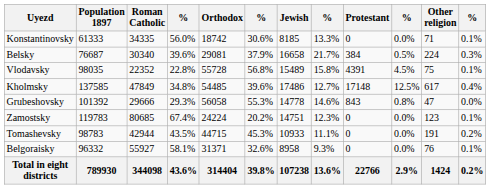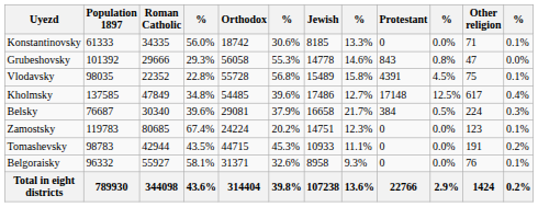 <table class="wikitable sortable">
 <tr>
 <th>Uyezd</th>
 <th>Population 1897</th>
 <th>Roman Catholic</th>
 <th>%</th>
 <th>Orthodox</th>
 <th>%</th>
 <th>Jewish</th>
 <th>%</th>
 <th>Protestant</th>
 <th>%</th>
 <th>Other religion</th>
 <th>%</th>
 </tr>
 <tr>
 <td>Konstantinovsky</td>
 <td>61333</td>
 <td>34335</td>
 <td>56.0%</td>
 <td>18742</td>
 <td>30.6%</td>
 <td>8185</td>
 <td>13.3%</td>
 <td>0</td>
 <td>0.0%</td>
 <td>71</td>
 <td>0.1%</td>
 </tr>
 <tr>
-<td>Belsky</td>
-<td>76687</td>
-<td>30340</td>
-<td>39.6%</td>
-<td>29081</td>
-<td>37.9%</td>
-<td>16658</td>
-<td>21.7%</td>
-<td>384</td>
-<td>0.5%</td>
-<td>224</td>
-<td>0.3%</td>
+<td>Grubeshovsky</td>
+<td>101392</td>
+<td>29666</td>
+<td>29.3%</td>
+<td>56058</td>
+<td>55.3%</td>
+<td>14778</td>
+<td>14.6%</td>
+<td>843</td>
+<td>0.8%</td>
+<td>47</td>
+<td>0.0%</td>
 </tr>
 <tr>
 <td>Vlodavsky</td>
 <td>98035</td>
 <td>22352</td>
 <td>22.8%</td>
 <td>55728</td>
 <td>56.8%</td>
 <td>15489</td>
 <td>15.8%</td>
 <td>4391</td>
 <td>4.5%</td>
 <td>75</td>
 <td>0.1%</td>
 </tr>
 <tr>
 <td>Kholmsky</td>
 <td>137585</td>
 <td>47849</td>
 <td>34.8%</td>
 <td>54485</td>
 <td>39.6%</td>
 <td>17486</td>
 <td>12.7%</td>
 <td>17148</td>
 <td>12.5%</td>
 <td>617</td>
 <td>0.4%</td>
 </tr>
 <tr>
-<td>Grubeshovsky</td>
-<td>101392</td>
-<td>29666</td>
-<td>29.3%</td>
-<td>56058</td>
-<td>55.3%</td>
-<td>14778</td>
-<td>14.6%</td>
-<td>843</td>
-<td>0.8%</td>
-<td>47</td>
-<td>0.0%</td>
+<td>Belsky</td>
+<td>76687</td>
+<td>30340</td>
+<td>39.6%</td>
+<td>29081</td>
+<td>37.9%</td>
+<td>16658</td>
+<td>21.7%</td>
+<td>384</td>
+<td>0.5%</td>
+<td>224</td>
+<td>0.3%</td>
 </tr>
 <tr>
 <td>Zamostsky</td>
 <td>119783</td>
 <td>80685</td>
 <td>67.4%</td>
 <td>24224</td>
 <td>20.2%</td>
 <td>14751</td>
 <td>12.3%</td>
 <td>0</td>
 <td>0.0%</td>
 <td>123</td>
 <td>0.1%</td>
 </tr>
 <tr>
 <td>Tomashevsky</td>
 <td>98783</td>
 <td>42944</td>
 <td>43.5%</td>
 <td>44715</td>
 <td>45.3%</td>
 <td>10933</td>
 <td>11.1%</td>
 <td>0</td>
 <td>0.0%</td>
 <td>191</td>
 <td>0.2%</td>
 </tr>
 <tr>
 <td>Belgoraisky</td>
 <td>96332</td>
 <td>55927</td>
 <td>58.1%</td>
 <td>31371</td>
 <td>32.6%</td>
 <td>8958</td>
 <td>9.3%</td>
 <td>0</td>
 <td>0.0%</td>
 <td>76</td>
 <td>0.1%</td>
 </tr>
 <tr>
 <th>Total in eight districts</th>
 <th><strong>789930</strong></th>
 <th><strong>344098</strong></th>
 <th><strong>43.6%</strong></th>
 <th><strong>314404</strong></th>
 <th><strong>39.8%</strong></th>
 <th><strong>107238</strong></th>
 <th><strong>13.6%</strong></th>
 <th><strong>22766</strong></th>
 <th><strong>2.9%</strong></th>
 <th><strong>1424</strong></th>
 <th><strong>0.2%</strong></th>
 </tr>
 </table>
